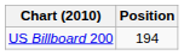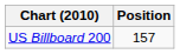 <table class="wikitable">
 <tr>
 <th>Chart (2010)</th>
 <th>Position</th>
 </tr>
 <tr>
 <td><a href='#'>US <em>Billboard</em> 200</a></td>
-<td style="text-align:center;">194</td>
+<td style="text-align:center;">157</td>
 </tr>
 </table>
